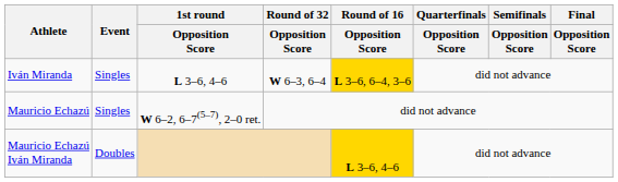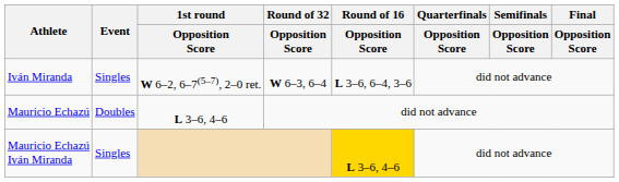 <table class="wikitable" border="1" style="font-size:90%">
 <tr>
 <th rowspan=2>Athlete</th>
 <th rowspan=2>Event</th>
 <th>1st round</th>
 <th>Round of 32</th>
 <th>Round of 16</th>
 <th>Quarterfinals</th>
 <th>Semifinals</th>
 <th>Final</th>
 </tr>
 <tr>
 <th>Opposition<br>Score</th>
 <th>Opposition<br>Score</th>
 <th>Opposition<br>Score</th>
 <th>Opposition<br>Score</th>
 <th>Opposition<br>Score</th>
 <th>Opposition<br>Score</th>
 </tr>
 <tr>
 <td><a href='#'>Iván Miranda</a></td>
 <td><a href='#'>Singles</a></td>
-<td align=center><br><strong>L</strong> 3–6, 4–6</td>
+<td align=center><br><strong>W</strong> 6–2, 6–7<sup>(5–7)</sup>, 2–0 ret.</td>
 <td align=center><br><strong>W</strong> 6–3, 6–4</td>
-<td align=center style="background: gold;"><br><strong>L</strong> 3–6, 6–4, 3–6</td>
+<td align=center><br><strong>L</strong> 3–6, 6–4, 3–6</td>
 <td align="center" colspan="7">did not advance</td>
 </tr>
 <tr>
 <td><a href='#'>Mauricio Echazú</a></td>
-<td><a href='#'>Singles</a></td>
-<td align=center><br><strong>W</strong> 6–2, 6–7<sup>(5–7)</sup>, 2–0 ret.</td>
+<td><a href='#'>Doubles</a></td>
+<td align=center><br><strong>L</strong> 3–6, 4–6</td>
 <td align="center" colspan="7">did not advance</td>
 </tr>
 <tr>
 <td><a href='#'>Mauricio Echazú</a><br><a href='#'>Iván Miranda</a></td>
-<td><a href='#'>Doubles</a></td>
+<td><a href='#'>Singles</a></td>
 <td align=center bgcolor=wheat colspan=2></td>
 <td align=center style="background: gold;"><br><br><strong>L</strong> 3–6, 4–6</td>
 <td align="center" colspan="7">did not advance</td>
 </tr>
 </table>
